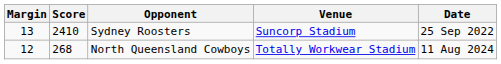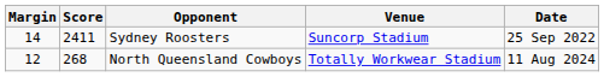 <table class="wikitable">
 <tr>
 <th>Margin</th>
 <th>Score</th>
 <th>Opponent</th>
 <th>Venue</th>
 <th>Date</th>
 </tr>
 <tr>
-<td align=center>13</td>
-<td>2410</td>
+<td align=center>14</td>
+<td>2411</td>
 <td> Sydney Roosters</td>
 <td><a href='#'>Suncorp Stadium</a></td>
 <td>25 Sep 2022</td>
 </tr>
 <tr>
 <td align=center>12</td>
 <td>268</td>
 <td> North Queensland Cowboys</td>
 <td><a href='#'>Totally Workwear Stadium</a></td>
 <td>11 Aug 2024</td>
 </tr>
 </table>
